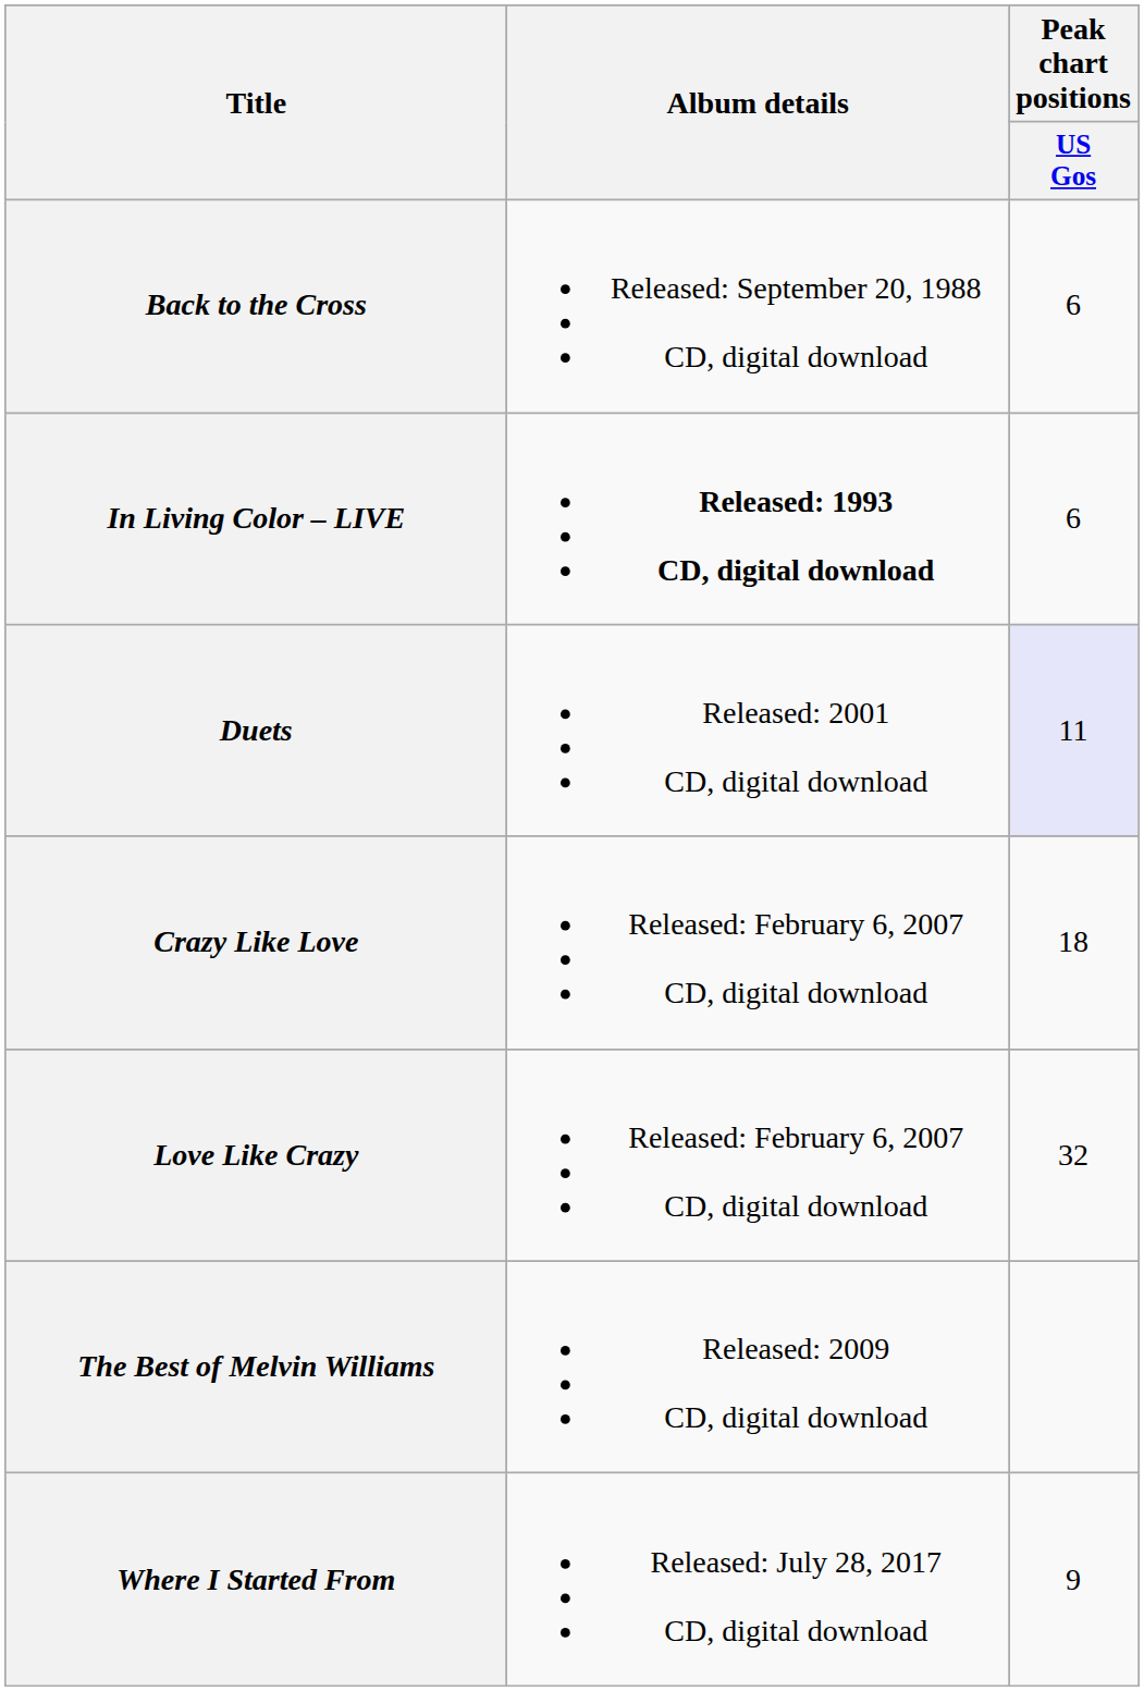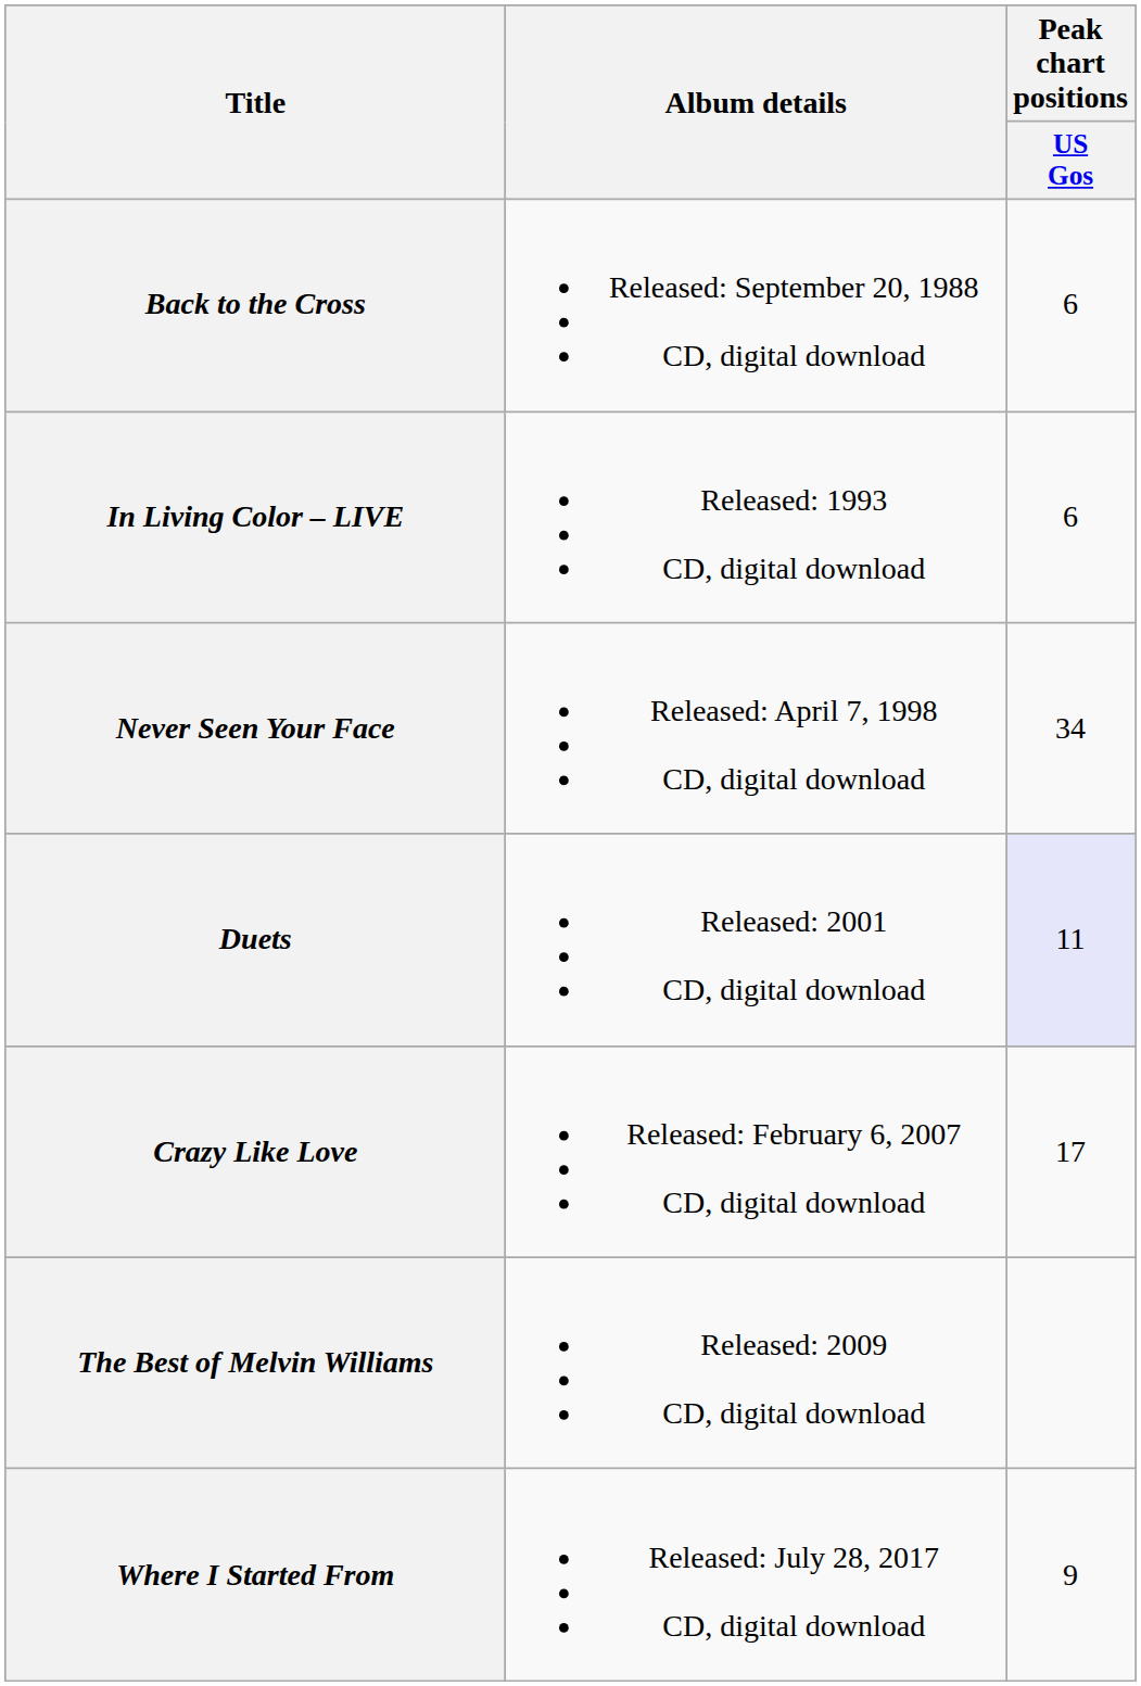 <table class="wikitable plainrowheaders" style="text-align:center;">
 <tr>
 <th scope="col" rowspan="2" style="width:16em;">Title</th>
 <th scope="col" rowspan="2" style="width:16em;">Album details</th>
 <th scope="col">Peak chart positions</th>
 </tr>
 <tr>
 <th style="width:3em; font-size:90%"><a href='#'>US<br>Gos</a></th>
 </tr>
 <tr>
 <th scope="row"><em>Back to the Cross</em></th>
 <td><br><ul><li>Released: September 20, 1988</li><li></li><li>CD, digital download</li></ul></td>
 <td>6</td>
 </tr>
 <tr>
 <th scope="row"><em>In Living Color – LIVE</em></th>
-<td><strong><br><ul><li>Released: 1993</li><li></li><li>CD, digital download</li></ul></strong></td>
+<td><br><ul><li>Released: 1993</li><li></li><li>CD, digital download</li></ul></td>
 <td>6</td>
+</tr>
+<tr>
+<th scope="row"><em>Never Seen Your Face</em></th>
+<td><br><ul><li>Released: April 7, 1998</li><li></li><li>CD, digital download</li></ul></td>
+<td>34</td>
 </tr>
 <tr>
 <th scope="row"><em>Duets</em></th>
 <td><br><ul><li>Released: 2001</li><li></li><li>CD, digital download</li></ul></td>
 <td style="background: lavender;">11</td>
 </tr>
 <tr>
 <th scope="row"><em>Crazy Like Love</em></th>
 <td><br><ul><li>Released: February 6, 2007</li><li></li><li>CD, digital download</li></ul></td>
-<td>18</td>
-</tr>
-<tr>
-<th scope="row"><em>Love Like Crazy</em></th>
-<td><br><ul><li>Released: February 6, 2007</li><li></li><li>CD, digital download</li></ul></td>
-<td>32</td>
+<td>17</td>
 </tr>
 <tr>
 <th scope="row"><em>The Best of Melvin Williams</em></th>
 <td><br><ul><li>Released: 2009</li><li></li><li>CD, digital download</li></ul></td>
 <td></td>
 </tr>
 <tr>
 <th scope="row"><em>Where I Started From</em></th>
 <td><br><ul><li>Released: July 28, 2017</li><li></li><li>CD, digital download</li></ul></td>
 <td>9</td>
 </tr>
 </table>
